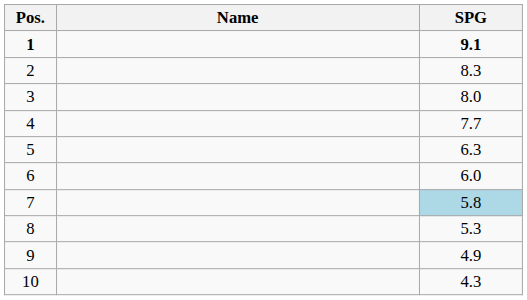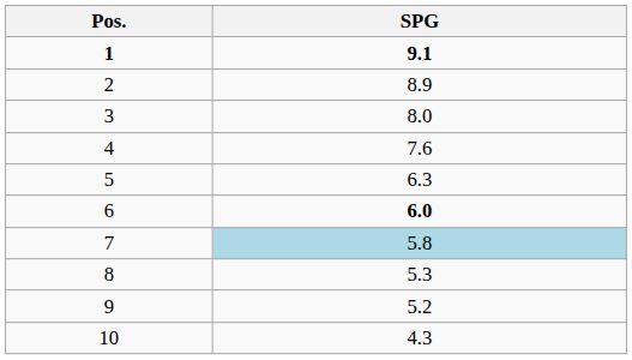 <table class=wikitable width="80%">
 <tr>
 <th width="10%">Pos.</th>
-<th width="70%">Name</th>
 <th width="20%">SPG</th>
 </tr>
 <tr>
 <td align=center><strong>1</strong></td>
-<td><strong></strong></td>
 <td align=center><strong>9.1</strong></td>
 </tr>
 <tr>
 <td align=center>2</td>
-<td></td>
-<td align=center>8.3</td>
+<td align=center>8.9</td>
 </tr>
 <tr>
 <td align=center>3</td>
-<td></td>
 <td align=center>8.0</td>
 </tr>
 <tr>
 <td align=center>4</td>
-<td></td>
-<td align=center>7.7</td>
+<td align=center>7.6</td>
 </tr>
 <tr>
 <td align=center>5</td>
-<td></td>
 <td align=center>6.3</td>
 </tr>
 <tr>
 <td align=center>6</td>
-<td></td>
-<td align=center>6.0</td>
+<td align=center><strong>6.0</strong></td>
 </tr>
 <tr>
 <td align=center>7</td>
-<td></td>
 <td align=center style="background: lightblue;">5.8</td>
 </tr>
 <tr>
 <td align=center>8</td>
-<td></td>
 <td align=center>5.3</td>
 </tr>
 <tr>
 <td align=center>9</td>
-<td></td>
-<td align=center>4.9</td>
+<td align=center>5.2</td>
 </tr>
 <tr>
 <td align=center>10</td>
-<td></td>
 <td align=center>4.3</td>
 </tr>
 </table>
